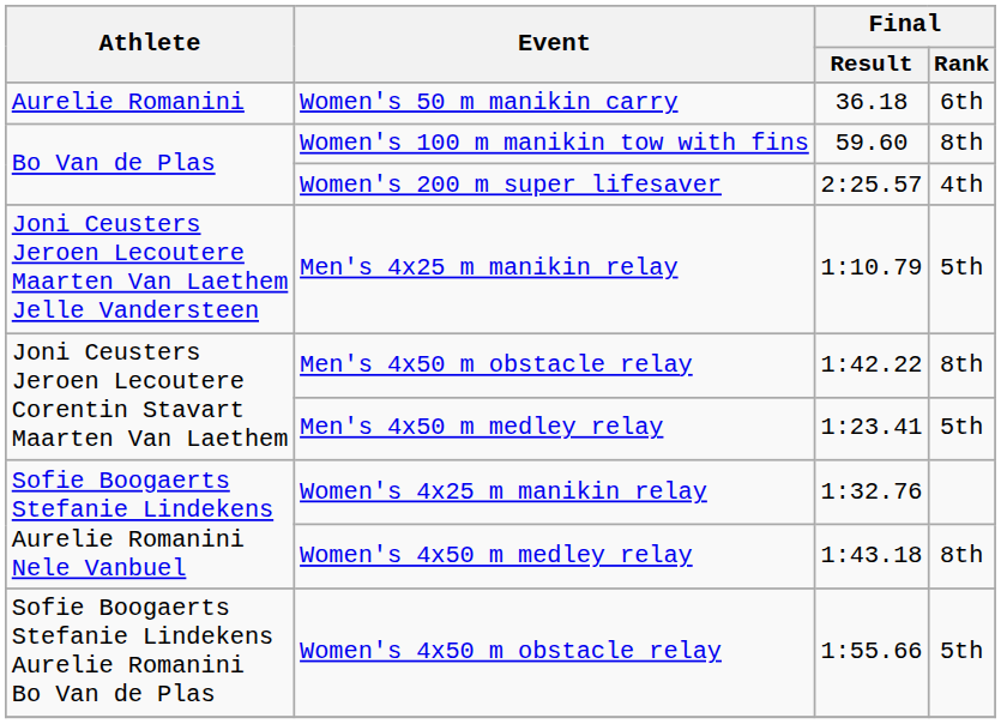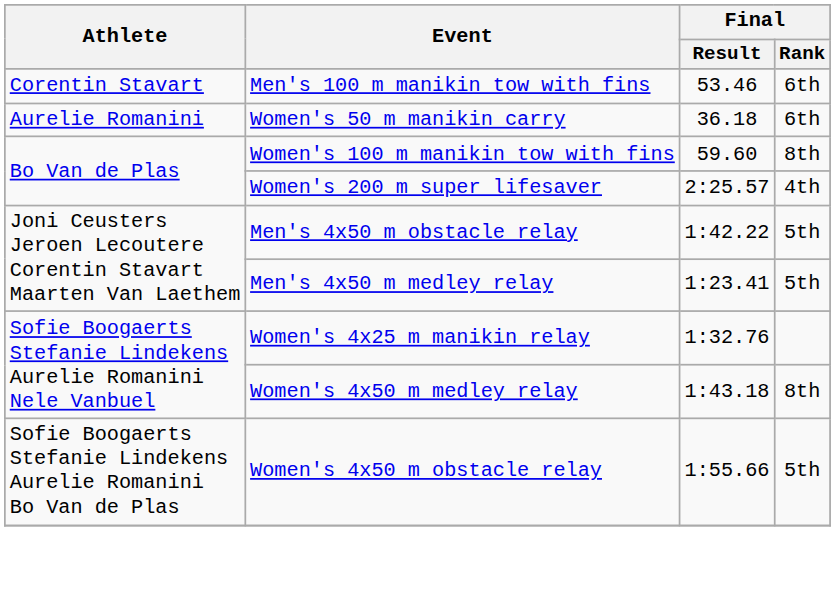 <table class="wikitable" style="font-size:90%">
 <tr>
 <th rowspan=2>Athlete</th>
 <th rowspan=2>Event</th>
 <th colspan=2>Final</th>
 </tr>
 <tr style="font-size:95%">
 <th>Result</th>
 <th>Rank</th>
+</tr>
+<tr align="center">
+<td align=left><a href='#'>Corentin Stavart</a></td>
+<td align=left><a href='#'>Men's 100 m manikin tow with fins</a></td>
+<td>53.46</td>
+<td>6th</td>
 </tr>
 <tr align="center">
 <td align=left><a href='#'>Aurelie Romanini</a></td>
 <td align=left><a href='#'>Women's 50 m manikin carry</a></td>
 <td>36.18</td>
 <td>6th</td>
 </tr>
 <tr align="center">
 <td align=left rowspan=2><a href='#'>Bo Van de Plas</a></td>
 <td align=left><a href='#'>Women's 100 m manikin tow with fins</a></td>
 <td>59.60</td>
 <td>8th</td>
 </tr>
 <tr align="center">
 <td align=left><a href='#'>Women's 200 m super lifesaver</a></td>
 <td>2:25.57</td>
 <td>4th</td>
 </tr>
 <tr align="center">
-<td align=left><a href='#'>Joni Ceusters</a><br><a href='#'>Jeroen Lecoutere</a><br><a href='#'>Maarten Van Laethem</a><br><a href='#'>Jelle Vandersteen</a></td>
-<td align=left><a href='#'>Men's 4x25 m manikin relay</a></td>
-<td>1:10.79</td>
-<td>5th</td>
-</tr>
-<tr align="center">
 <td align=left rowspan=2>Joni Ceusters<br>Jeroen Lecoutere<br>Corentin Stavart<br>Maarten Van Laethem</td>
 <td align=left><a href='#'>Men's 4x50 m obstacle relay</a></td>
 <td>1:42.22</td>
-<td>8th</td>
+<td>5th</td>
 </tr>
 <tr align="center">
 <td align=left><a href='#'>Men's 4x50 m medley relay</a></td>
 <td>1:23.41</td>
 <td>5th</td>
 </tr>
 <tr align="center">
 <td align=left rowspan=2><a href='#'>Sofie Boogaerts</a><br><a href='#'>Stefanie Lindekens</a><br>Aurelie Romanini<br><a href='#'>Nele Vanbuel</a></td>
 <td align=left><a href='#'>Women's 4x25 m manikin relay</a></td>
 <td>1:32.76</td>
 <td></td>
 </tr>
 <tr align="center">
 <td align=left><a href='#'>Women's 4x50 m medley relay</a></td>
 <td>1:43.18</td>
 <td>8th</td>
 </tr>
 <tr align="center">
 <td align=left>Sofie Boogaerts<br>Stefanie Lindekens<br>Aurelie Romanini<br>Bo Van de Plas</td>
 <td align=left><a href='#'>Women's 4x50 m obstacle relay</a></td>
 <td>1:55.66</td>
 <td>5th</td>
 </tr>
 <tr align="center">
 </tr>
 </table>
